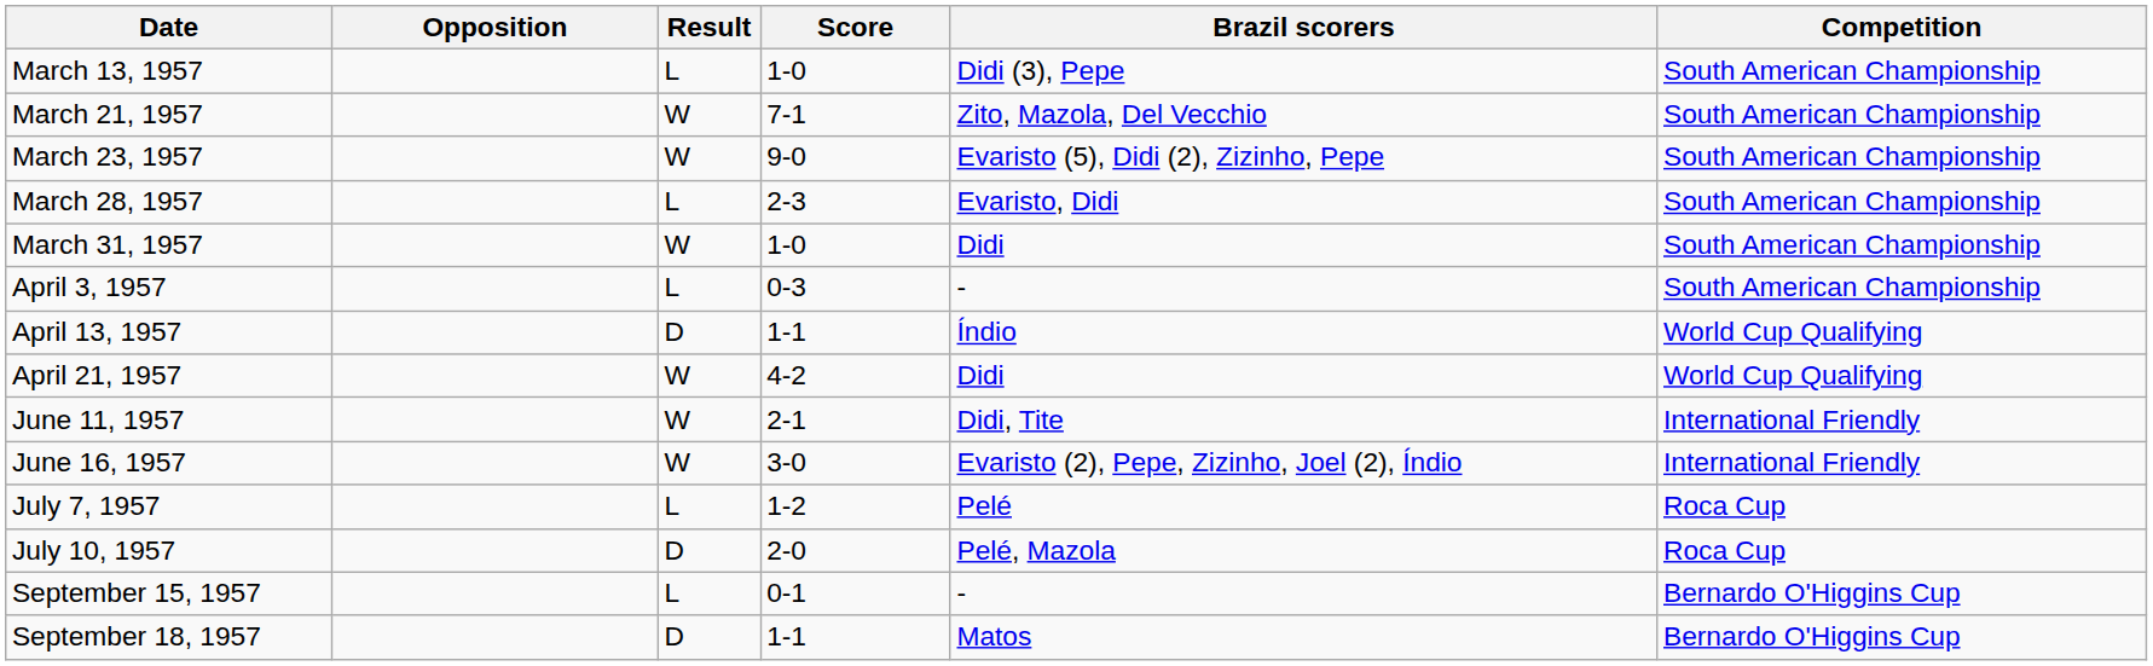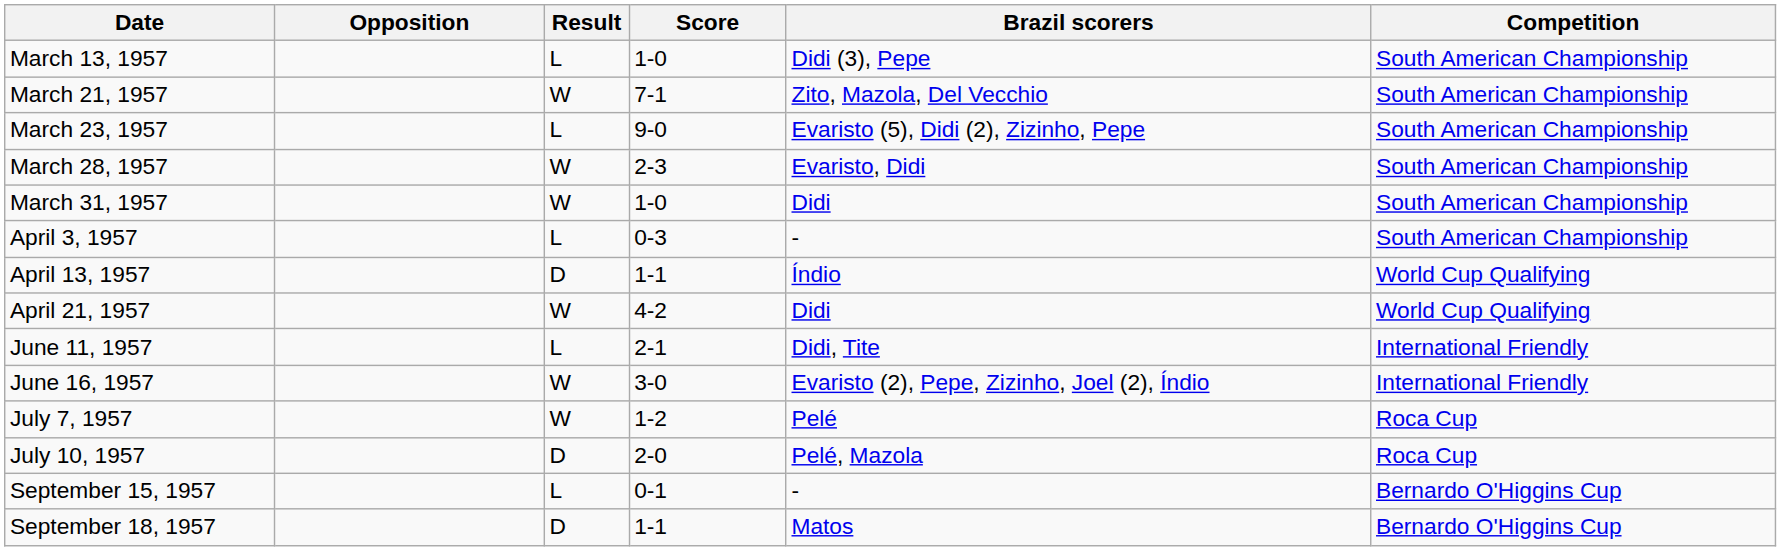 <table class="wikitable" style="text-align: left;">
 <tr>
 <th width=12%>Date</th>
 <th width=12%>Opposition</th>
 <th width=1%>Result</th>
 <th width=7%>Score</th>
 <th width=26%>Brazil scorers</th>
 <th width=18%>Competition</th>
 </tr>
 <tr>
 <td>March 13, 1957</td>
 <td></td>
 <td>L</td>
 <td>1-0</td>
 <td><a href='#'>Didi</a> (3), <a href='#'>Pepe</a></td>
 <td><a href='#'>South American Championship</a></td>
 </tr>
 <tr>
 <td>March 21, 1957</td>
 <td></td>
 <td>W</td>
 <td>7-1</td>
 <td><a href='#'>Zito</a>, <a href='#'>Mazola</a>, <a href='#'>Del Vecchio</a></td>
 <td><a href='#'>South American Championship</a></td>
 </tr>
 <tr>
 <td>March 23, 1957</td>
 <td></td>
-<td>W</td>
+<td>L</td>
 <td>9-0</td>
 <td><a href='#'>Evaristo</a> (5), <a href='#'>Didi</a> (2), <a href='#'>Zizinho</a>, <a href='#'>Pepe</a></td>
 <td><a href='#'>South American Championship</a></td>
 </tr>
 <tr>
 <td>March 28, 1957</td>
 <td></td>
-<td>L</td>
+<td>W</td>
 <td>2-3</td>
 <td><a href='#'>Evaristo</a>, <a href='#'>Didi</a></td>
 <td><a href='#'>South American Championship</a></td>
 </tr>
 <tr>
 <td>March 31, 1957</td>
 <td></td>
 <td>W</td>
 <td>1-0</td>
 <td><a href='#'>Didi</a></td>
 <td><a href='#'>South American Championship</a></td>
 </tr>
 <tr>
 <td>April 3, 1957</td>
 <td></td>
 <td>L</td>
 <td>0-3</td>
 <td>-</td>
 <td><a href='#'>South American Championship</a></td>
 </tr>
 <tr>
 <td>April 13, 1957</td>
 <td></td>
 <td>D</td>
 <td>1-1</td>
 <td><a href='#'>Índio</a></td>
 <td><a href='#'>World Cup Qualifying</a></td>
 </tr>
 <tr>
 <td>April 21, 1957</td>
 <td></td>
 <td>W</td>
 <td>4-2</td>
 <td><a href='#'>Didi</a></td>
 <td><a href='#'>World Cup Qualifying</a></td>
 </tr>
 <tr>
 <td>June 11, 1957</td>
 <td></td>
-<td>W</td>
+<td>L</td>
 <td>2-1</td>
 <td><a href='#'>Didi</a>, <a href='#'>Tite</a></td>
 <td><a href='#'>International Friendly</a></td>
 </tr>
 <tr>
 <td>June 16, 1957</td>
 <td></td>
 <td>W</td>
 <td>3-0</td>
 <td><a href='#'>Evaristo</a> (2), <a href='#'>Pepe</a>, <a href='#'>Zizinho</a>, <a href='#'>Joel</a> (2), <a href='#'>Índio</a></td>
 <td><a href='#'>International Friendly</a></td>
 </tr>
 <tr>
 <td>July 7, 1957</td>
 <td></td>
-<td>L</td>
+<td>W</td>
 <td>1-2</td>
 <td><a href='#'>Pelé</a></td>
 <td><a href='#'>Roca Cup</a></td>
 </tr>
 <tr>
 <td>July 10, 1957</td>
 <td></td>
 <td>D</td>
 <td>2-0</td>
 <td><a href='#'>Pelé</a>, <a href='#'>Mazola</a></td>
 <td><a href='#'>Roca Cup</a></td>
 </tr>
 <tr>
 <td>September 15, 1957</td>
 <td></td>
 <td>L</td>
 <td>0-1</td>
 <td>-</td>
 <td><a href='#'>Bernardo O'Higgins Cup</a></td>
 </tr>
 <tr>
 <td>September 18, 1957</td>
 <td></td>
 <td>D</td>
 <td>1-1</td>
 <td><a href='#'>Matos</a></td>
 <td><a href='#'>Bernardo O'Higgins Cup</a></td>
 </tr>
 </table>
